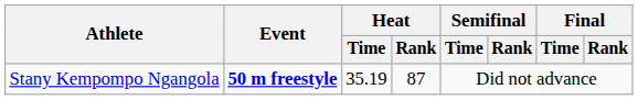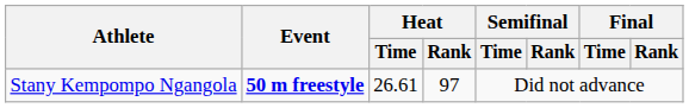 <table class=wikitable style="font-size:90%">
 <tr>
 <th rowspan="2">Athlete</th>
 <th rowspan="2">Event</th>
 <th colspan="2">Heat</th>
 <th colspan="2">Semifinal</th>
 <th colspan="2">Final</th>
 </tr>
 <tr style="font-size:95%">
 <th>Time</th>
 <th>Rank</th>
 <th>Time</th>
 <th>Rank</th>
 <th>Time</th>
 <th>Rank</th>
 </tr>
 <tr align=center>
 <td align=left><a href='#'>Stany Kempompo Ngangola</a></td>
 <td align=left><strong><a href='#'>50 m freestyle</a></strong></td>
-<td>35.19</td>
-<td>87</td>
+<td>26.61</td>
+<td>97</td>
 <td colspan=4>Did not advance</td>
 </tr>
 </table>
